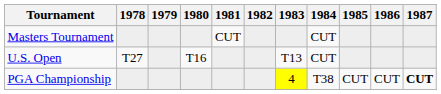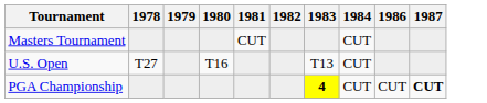 <table class="wikitable" style="font-size:95%;text-align:center;">
 <tr>
 <th>Tournament</th>
 <th>1978</th>
 <th>1979</th>
 <th>1980</th>
 <th>1981</th>
 <th>1982</th>
 <th>1983</th>
 <th>1984</th>
-<th>1985</th>
 <th>1986</th>
 <th>1987</th>
 </tr>
 <tr>
 <td align=left><a href='#'>Masters Tournament</a></td>
 <td style="background:#eeeeee;"></td>
 <td style="background:#eeeeee;"></td>
 <td style="background:#eeeeee;"></td>
 <td>CUT</td>
 <td style="background:#eeeeee;"></td>
 <td style="background:#eeeeee;"></td>
 <td>CUT</td>
 <td style="background:#eeeeee;"></td>
 <td style="background:#eeeeee;"></td>
-<td style="background:#eeeeee;"></td>
 </tr>
 <tr>
 <td align=left><a href='#'>U.S. Open</a></td>
 <td>T27</td>
 <td style="background:#eeeeee;"></td>
 <td>T16</td>
 <td style="background:#eeeeee;"></td>
 <td style="background:#eeeeee;"></td>
 <td>T13</td>
 <td>CUT</td>
 <td style="background:#eeeeee;"></td>
 <td style="background:#eeeeee;"></td>
-<td style="background:#eeeeee;"></td>
 </tr>
 <tr>
 <td align=left><a href='#'>PGA Championship</a></td>
 <td style="background:#eeeeee;"></td>
 <td style="background:#eeeeee;"></td>
 <td style="background:#eeeeee;"></td>
 <td style="background:#eeeeee;"></td>
 <td style="background:#eeeeee;"></td>
-<td style="background:yellow;">4</td>
-<td>T38</td>
+<td style="background:yellow;"><strong>4</strong></td>
 <td>CUT</td>
 <td>CUT</td>
 <td><strong>CUT</strong></td>
 </tr>
 </table>
